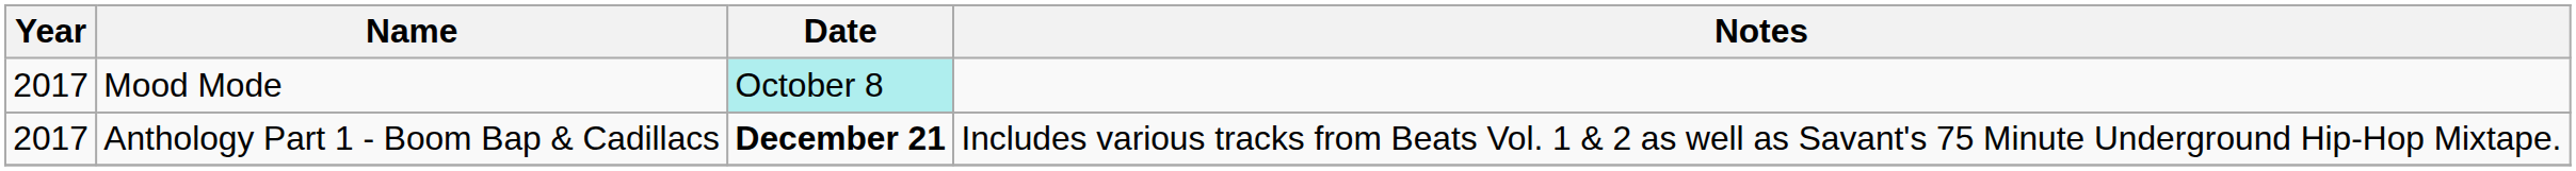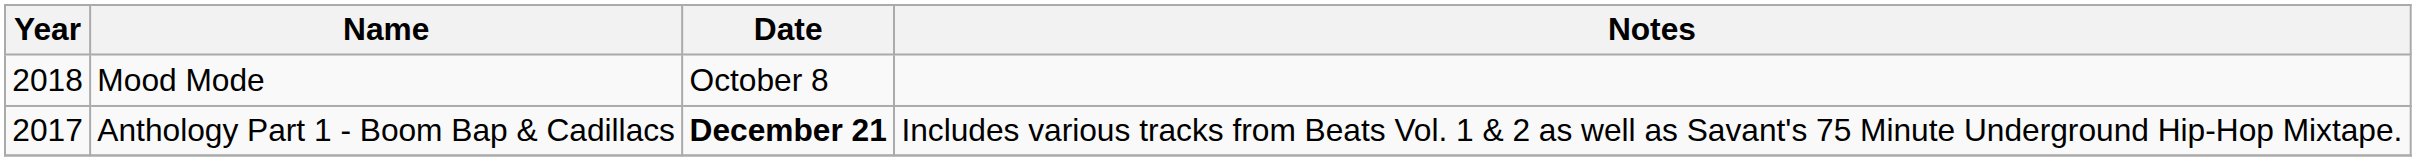 <table class="wikitable">
 <tr>
 <th>Year</th>
 <th>Name</th>
 <th>Date</th>
 <th>Notes</th>
 </tr>
 <tr>
-<td>2017</td>
+<td>2018</td>
 <td>Mood Mode</td>
-<td style="background: paleturquoise;">October 8</td>
+<td>October 8</td>
 </tr>
 <tr>
 <td>2017</td>
 <td>Anthology Part 1 - Boom Bap & Cadillacs</td>
 <td><strong>December 21</strong></td>
 <td>Includes various tracks from Beats Vol. 1 & 2 as well as Savant's 75 Minute Underground Hip-Hop Mixtape.</td>
 </tr>
 <tr>
 </tr>
 </table>
